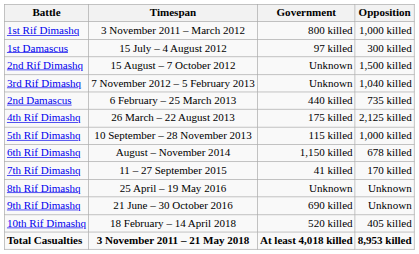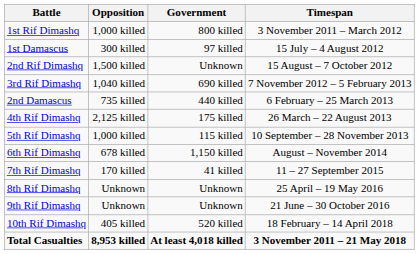 <table class="wikitable" style="float: center; margin-left: 1em;">
 <tr>
 <th>Battle</th>
+<th>Opposition</th>
+<th>Government</th>
 <th>Timespan</th>
-<th>Government</th>
-<th>Opposition</th>
 </tr>
 <tr>
 <td><a href='#'>1st Rif Dimashq</a></td>
+<td style="text-align: right;">1,000 killed</td>
+<td style="text-align: right;">800 killed</td>
 <td style="text-align: center;">3 November 2011 – March 2012</td>
-<td style="text-align: right;">800 killed</td>
-<td style="text-align: right;">1,000 killed</td>
 </tr>
 <tr>
 <td><a href='#'>1st Damascus</a></td>
+<td style="text-align: right;">300 killed</td>
+<td style="text-align: right;">97 killed</td>
 <td style="text-align: center;">15 July – 4 August 2012</td>
-<td style="text-align: right;">97 killed</td>
-<td style="text-align: right;">300 killed</td>
 </tr>
 <tr>
 <td><a href='#'>2nd Rif Dimashq</a></td>
+<td style="text-align: right;">1,500 killed</td>
+<td style="text-align: right;">Unknown</td>
 <td style="text-align: center;">15 August – 7 October 2012</td>
-<td style="text-align: right;">Unknown</td>
-<td style="text-align: right;">1,500 killed</td>
 </tr>
 <tr>
 <td><a href='#'>3rd Rif Dimashq</a></td>
+<td style="text-align: right;">1,040 killed</td>
+<td style="text-align: right;">690 killed</td>
 <td style="text-align: center;">7 November 2012 – 5 February 2013</td>
-<td style="text-align: right;">Unknown</td>
-<td style="text-align: right;">1,040 killed</td>
 </tr>
 <tr>
 <td><a href='#'>2nd Damascus</a></td>
+<td style="text-align: right;">735 killed</td>
+<td style="text-align: right;">440 killed</td>
 <td style="text-align: center;">6 February – 25 March 2013</td>
-<td style="text-align: right;">440 killed</td>
-<td style="text-align: right;">735 killed</td>
 </tr>
 <tr>
 <td><a href='#'>4th Rif Dimashq</a></td>
+<td style="text-align: right;">2,125 killed</td>
+<td style="text-align: right;">175 killed</td>
 <td style="text-align: center;">26 March – 22 August 2013</td>
-<td style="text-align: right;">175 killed</td>
-<td style="text-align: right;">2,125 killed</td>
 </tr>
 <tr>
 <td><a href='#'>5th Rif Dimashq</a></td>
+<td style="text-align: right;">1,000 killed</td>
+<td style="text-align: right;">115 killed</td>
 <td style="text-align: center;">10 September – 28 November 2013</td>
-<td style="text-align: right;">115 killed</td>
-<td style="text-align: right;">1,000 killed</td>
 </tr>
 <tr>
 <td><a href='#'>6th Rif Dimashq</a></td>
+<td style="text-align: right;">678 killed</td>
+<td style="text-align: right;">1,150 killed</td>
 <td style="text-align: center;">August – November 2014</td>
-<td style="text-align: right;">1,150 killed</td>
-<td style="text-align: right;">678 killed</td>
 </tr>
 <tr>
 <td><a href='#'>7th Rif Dimashq</a></td>
+<td style="text-align: right;">170 killed</td>
+<td style="text-align: right;">41 killed</td>
 <td style="text-align: center;">11 – 27 September 2015</td>
-<td style="text-align: right;">41 killed</td>
-<td style="text-align: right;">170 killed</td>
 </tr>
 <tr>
 <td><a href='#'>8th Rif Dimashq</a></td>
-<td style="text-align: center;">25 April – 19 May 2016</td>
 <td style="text-align: right;">Unknown</td>
 <td style="text-align: right;">Unknown</td>
+<td style="text-align: center;">25 April – 19 May 2016</td>
 </tr>
 <tr>
 <td><a href='#'>9th Rif Dimashq</a></td>
+<td style="text-align: right;">Unknown</td>
+<td style="text-align: right;">Unknown</td>
 <td style="text-align: center;">21 June – 30 October 2016</td>
-<td style="text-align: right;">690 killed</td>
-<td style="text-align: right;">Unknown</td>
 </tr>
 <tr>
 <td><a href='#'>10th Rif Dimashq</a></td>
+<td style="text-align: right;">405 killed</td>
+<td style="text-align: right;">520 killed</td>
 <td style="text-align: center;">18 February – 14 April 2018</td>
-<td style="text-align: right;">520 killed</td>
-<td style="text-align: right;">405 killed</td>
 </tr>
 <tr>
 <td><strong>Total Casualties</strong></td>
+<td style="text-align: right;"><strong>8,953 killed</strong></td>
+<td style="text-align: right;"><strong>At least 4,018 killed</strong></td>
 <td style="text-align: center;"><strong>3 November 2011 – 21 May 2018</strong></td>
-<td style="text-align: right;"><strong>At least 4,018 killed</strong></td>
-<td style="text-align: right;"><strong>8,953 killed</strong></td>
 </tr>
 </table>
